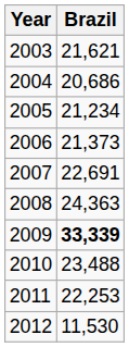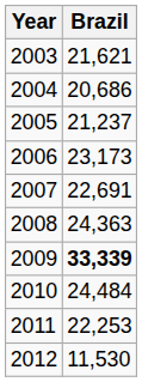 <table class="wikitable">
 <tr>
 <th>Year</th>
 <th>Brazil</th>
 </tr>
 <tr>
 <td>2003</td>
 <td>21,621</td>
 </tr>
 <tr>
 <td>2004</td>
 <td>20,686</td>
 </tr>
 <tr>
 <td>2005</td>
-<td>21,234</td>
+<td>21,237</td>
 </tr>
 <tr>
 <td>2006</td>
-<td>21,373</td>
+<td>23,173</td>
 </tr>
 <tr>
 <td>2007</td>
 <td>22,691</td>
 </tr>
 <tr>
 <td>2008</td>
 <td>24,363</td>
 </tr>
 <tr>
 <td>2009</td>
 <td><strong>33,339</strong></td>
 </tr>
 <tr>
 <td>2010</td>
-<td>23,488</td>
+<td>24,484</td>
 </tr>
 <tr>
 <td>2011</td>
 <td>22,253</td>
 </tr>
 <tr>
 <td>2012</td>
 <td>11,530</td>
 </tr>
 </table>
